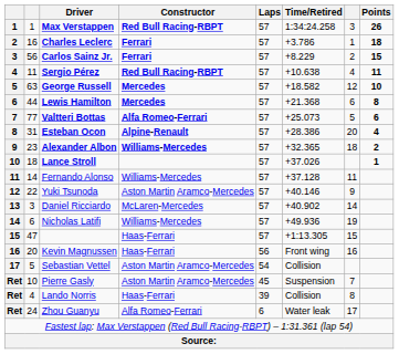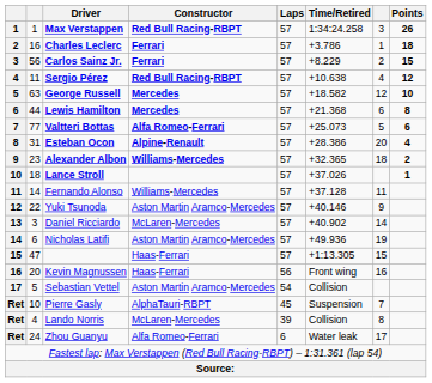 <table class="wikitable sortable" style="font-size: 85%;">
 <tr>
 <th scope="col"></th>
 <th scope="col"></th>
 <th scope="col">Driver</th>
 <th scope="col">Constructor</th>
 <th class="unsortable" scope="col">Laps</th>
 <th class="unsortable" scope="col">Time/Retired</th>
 <th scope="col"></th>
 <th scope="col">Points</th>
 </tr>
 <tr>
 <th>1</th>
 <td align="center">1</td>
 <td data-sort-value="ver"> <strong><a href='#'>Max Verstappen</a></strong></td>
 <td><strong><a href='#'>Red Bull Racing</a>-<a href='#'>RBPT</a></strong></td>
 <td>57</td>
 <td>1:34:24.258</td>
 <td align="center">3</td>
 <td align="center"><strong>26</strong></td>
 </tr>
 <tr>
 <th>2</th>
 <td align="center">16</td>
 <td data-sort-value="lec"> <strong><a href='#'>Charles Leclerc</a></strong></td>
 <td><strong><a href='#'>Ferrari</a></strong></td>
 <td>57</td>
 <td>+3.786</td>
 <td align="center">1</td>
 <td align="center"><strong>18</strong></td>
 </tr>
 <tr>
 <th>3</th>
 <td style="text-align:center">56</td>
 <td data-sort-value="sai"> <strong><a href='#'>Carlos Sainz Jr.</a></strong></td>
 <td><strong><a href='#'>Ferrari</a></strong></td>
 <td>57</td>
 <td>+8.229</td>
 <td style="text-align:center">2</td>
 <td align="center"><strong>15</strong></td>
 </tr>
 <tr>
 <th>4</th>
 <td align="center">11</td>
 <td data-sort-value="per"> <strong><a href='#'>Sergio Pérez</a></strong></td>
 <td><strong><a href='#'>Red Bull Racing</a>-<a href='#'>RBPT</a></strong></td>
 <td>57</td>
 <td>+10.638</td>
 <td align="center">4</td>
-<td align="center"><strong>11</strong></td>
+<td align="center"><strong>12</strong></td>
 </tr>
 <tr>
 <th>5</th>
 <td align="center">63</td>
 <td data-sort-value="rus"> <strong><a href='#'>George Russell</a></strong></td>
 <td><strong><a href='#'>Mercedes</a></strong></td>
 <td>57</td>
 <td>+18.582</td>
 <td align="center">12</td>
 <td align="center"><strong>10</strong></td>
 </tr>
 <tr>
 <th>6</th>
 <td align="center">44</td>
 <td data-sort-value="ham"> <strong><a href='#'>Lewis Hamilton</a></strong></td>
 <td><strong><a href='#'>Mercedes</a></strong></td>
 <td>57</td>
 <td>+21.368</td>
 <td align="center">6</td>
 <td align="center"><strong>8</strong></td>
 </tr>
 <tr>
 <th>7</th>
 <td align="center">77</td>
 <td data-sort-value="bot"> <strong><a href='#'>Valtteri Bottas</a></strong></td>
 <td><strong><a href='#'>Alfa Romeo</a>-<a href='#'>Ferrari</a></strong></td>
 <td>57</td>
 <td>+25.073</td>
 <td align="center">5</td>
 <td align="center"><strong>6</strong></td>
 </tr>
 <tr>
 <th>8</th>
 <td align="center">31</td>
 <td data-sort-value="oco"> <strong><a href='#'>Esteban Ocon</a></strong></td>
 <td><strong><a href='#'>Alpine</a>-<a href='#'>Renault</a></strong></td>
 <td>57</td>
 <td>+28.386</td>
 <td align="center">20</td>
 <td align="center"><strong>4</strong></td>
 </tr>
 <tr>
 <th>9</th>
 <td align="center">23</td>
 <td data-sort-value="alb"> <strong><a href='#'>Alexander Albon</a></strong></td>
 <td><strong><a href='#'>Williams</a>-<a href='#'>Mercedes</a></strong></td>
 <td>57</td>
 <td>+32.365</td>
 <td align="center">18</td>
 <td align="center"><strong>2</strong></td>
 </tr>
 <tr>
 <th>10</th>
 <td align="center">18</td>
 <td data-sort-value="str"> <strong><a href='#'>Lance Stroll</a></strong></td>
 <td></td>
 <td>57</td>
 <td>+37.026</td>
 <td align="center"></td>
 <td align="center"><strong>1</strong></td>
 </tr>
 <tr>
 <th>11</th>
 <td align="center">14</td>
 <td data-sort-value="alo"> <a href='#'>Fernando Alonso</a></td>
 <td><a href='#'>Williams</a>-<a href='#'>Mercedes</a></td>
 <td>57</td>
 <td>+37.128</td>
 <td align="center">11</td>
 <td></td>
 </tr>
 <tr>
 <th>12</th>
 <td align="center">22</td>
 <td data-sort-value="tsu"> <a href='#'>Yuki Tsunoda</a></td>
 <td><a href='#'>Aston Martin</a> <a href='#'>Aramco</a>-<a href='#'>Mercedes</a></td>
 <td>57</td>
 <td>+40.146</td>
 <td align="center">9</td>
 <td></td>
 </tr>
 <tr>
 <th>13</th>
 <td align="center">3</td>
 <td data-sort-value="ric"> <a href='#'>Daniel Ricciardo</a></td>
 <td><a href='#'>McLaren</a>-<a href='#'>Mercedes</a></td>
 <td>57</td>
 <td>+40.902</td>
 <td align="center">14</td>
 <td></td>
 </tr>
 <tr>
 <th>14</th>
 <td align="center">6</td>
 <td data-sort-value="lat"> <a href='#'>Nicholas Latifi</a></td>
-<td><a href='#'>Williams</a>-<a href='#'>Mercedes</a></td>
+<td><a href='#'>Aston Martin</a> <a href='#'>Aramco</a>-<a href='#'>Mercedes</a></td>
 <td>57</td>
 <td>+49.936</td>
 <td align="center">19</td>
 <td></td>
 </tr>
 <tr>
 <th>15</th>
 <td align="center">47</td>
 <td data-sort-value="msc"></td>
 <td><a href='#'>Haas</a>-<a href='#'>Ferrari</a></td>
 <td>57</td>
 <td>+1:13.305</td>
 <td align="center">15</td>
 <td></td>
 </tr>
 <tr>
 <th>16</th>
 <td align="center">20</td>
 <td data-sort-value="mag"> <a href='#'>Kevin Magnussen</a></td>
 <td><a href='#'>Haas</a>-<a href='#'>Ferrari</a></td>
 <td>56</td>
 <td>Front wing</td>
 <td align="center">16</td>
 <td></td>
 </tr>
 <tr>
 <th>17</th>
 <td style="text-align:center">5</td>
 <td data-sort-value="vet"> <a href='#'>Sebastian Vettel</a></td>
 <td><a href='#'>Aston Martin</a> <a href='#'>Aramco</a>-<a href='#'>Mercedes</a></td>
 <td>54</td>
 <td>Collision</td>
 <td align="center"></td>
 <td></td>
 </tr>
 <tr>
 <th>Ret</th>
 <td align="center">10</td>
 <td data-sort-value="gas"> <a href='#'>Pierre Gasly</a></td>
-<td><a href='#'>Aston Martin</a> <a href='#'>Aramco</a>-<a href='#'>Mercedes</a></td>
+<td><a href='#'>AlphaTauri</a>-<a href='#'>RBPT</a></td>
 <td>45</td>
 <td>Suspension</td>
 <td align="center">7</td>
 <td></td>
 </tr>
 <tr>
 <th>Ret</th>
 <td align="center">4</td>
 <td data-sort-value="nor"> <a href='#'>Lando Norris</a></td>
-<td><a href='#'>Haas</a>-<a href='#'>Ferrari</a></td>
+<td><a href='#'>McLaren</a>-<a href='#'>Mercedes</a></td>
 <td>39</td>
 <td>Collision</td>
 <td align="center">8</td>
 <td></td>
 </tr>
 <tr>
 <th>Ret</th>
 <td align="center">24</td>
 <td data-sort-value="zho"> <a href='#'>Zhou Guanyu</a></td>
 <td><a href='#'>Alfa Romeo</a>-<a href='#'>Ferrari</a></td>
 <td>6</td>
 <td>Water leak</td>
 <td align="center">17</td>
 <td></td>
 </tr>
 <tr class="sortbottom">
 <td colspan="8" align="center"><em><a href='#'>Fastest lap</a>:</em>  <em><a href='#'>Max Verstappen</a> (<a href='#'>Red Bull Racing</a>-<a href='#'>RBPT</a>) – 1:31.361 (lap 54)</em></td>
 </tr>
 <tr>
 <th colspan="8">Source:</th>
 </tr>
 </table>
